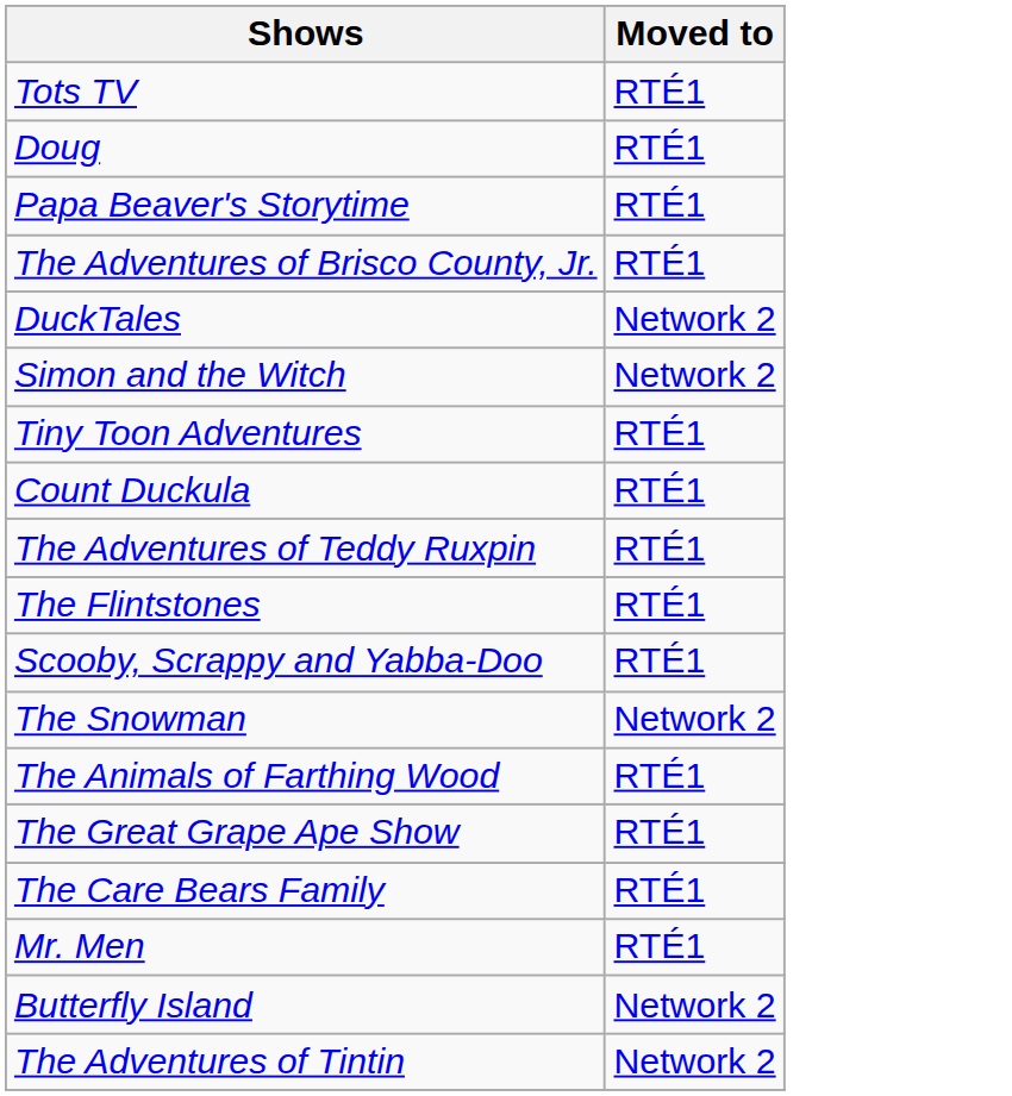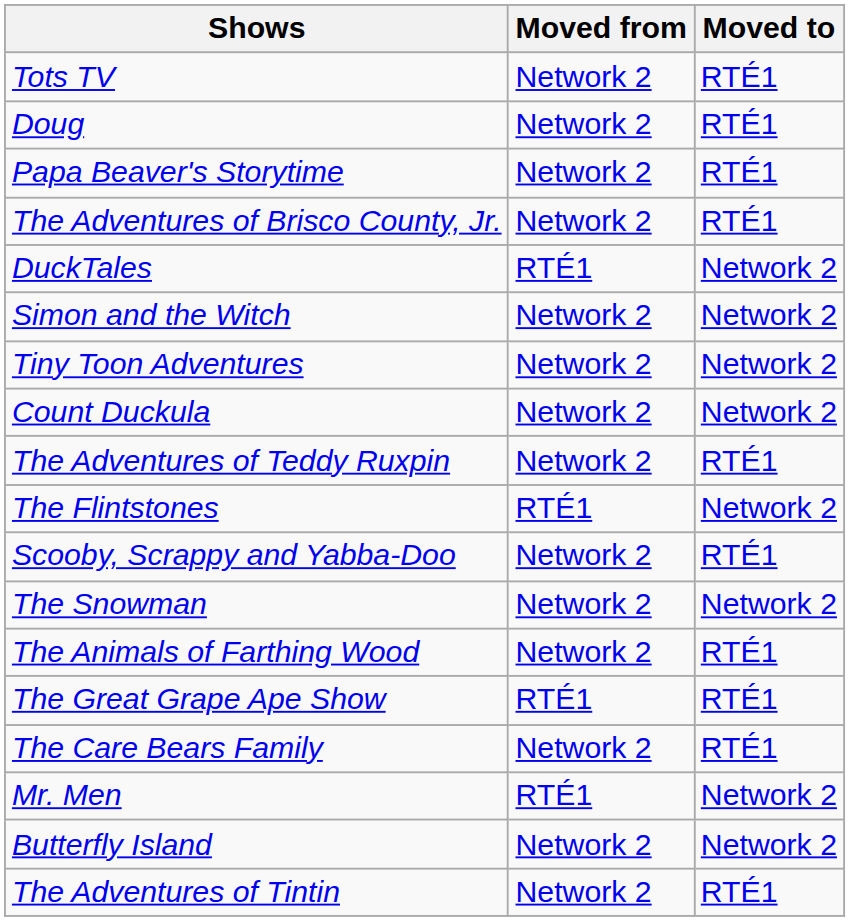 <table class="wikitable">
 <tr>
 <th>Shows</th>
+<th>Moved from</th>
 <th>Moved to</th>
 </tr>
 <tr>
 <td><em><a href='#'>Tots TV</a></em></td>
+<td><a href='#'>Network 2</a></td>
 <td><a href='#'>RTÉ1</a></td>
 </tr>
 <tr>
 <td><em><a href='#'>Doug</a></em></td>
+<td><a href='#'>Network 2</a></td>
 <td><a href='#'>RTÉ1</a></td>
 </tr>
 <tr>
 <td><em><a href='#'>Papa Beaver's Storytime</a></em></td>
+<td><a href='#'>Network 2</a></td>
 <td><a href='#'>RTÉ1</a></td>
 </tr>
 <tr>
 <td><em><a href='#'>The Adventures of Brisco County, Jr.</a></em></td>
+<td><a href='#'>Network 2</a></td>
 <td><a href='#'>RTÉ1</a></td>
 </tr>
 <tr>
 <td><em><a href='#'>DuckTales</a></em></td>
+<td><a href='#'>RTÉ1</a></td>
 <td><a href='#'>Network 2</a></td>
 </tr>
 <tr>
 <td><em><a href='#'>Simon and the Witch</a></em></td>
 <td><a href='#'>Network 2</a></td>
+<td><a href='#'>Network 2</a></td>
 </tr>
 <tr>
 <td><em><a href='#'>Tiny Toon Adventures</a></em></td>
-<td><a href='#'>RTÉ1</a></td>
+<td><a href='#'>Network 2</a></td>
+<td><a href='#'>Network 2</a></td>
 </tr>
 <tr>
 <td><em><a href='#'>Count Duckula</a></em></td>
-<td><a href='#'>RTÉ1</a></td>
+<td><a href='#'>Network 2</a></td>
+<td><a href='#'>Network 2</a></td>
 </tr>
 <tr>
 <td><em><a href='#'>The Adventures of Teddy Ruxpin</a></em></td>
+<td><a href='#'>Network 2</a></td>
 <td><a href='#'>RTÉ1</a></td>
 </tr>
 <tr>
 <td><em><a href='#'>The Flintstones</a></em></td>
 <td><a href='#'>RTÉ1</a></td>
+<td><a href='#'>Network 2</a></td>
 </tr>
 <tr>
 <td><em><a href='#'>Scooby, Scrappy and Yabba-Doo</a></em></td>
+<td><a href='#'>Network 2</a></td>
 <td><a href='#'>RTÉ1</a></td>
 </tr>
 <tr>
 <td><em><a href='#'>The Snowman</a></em></td>
 <td><a href='#'>Network 2</a></td>
+<td><a href='#'>Network 2</a></td>
 </tr>
 <tr>
 <td><em><a href='#'>The Animals of Farthing Wood</a></em></td>
+<td><a href='#'>Network 2</a></td>
 <td><a href='#'>RTÉ1</a></td>
 </tr>
 <tr>
 <td><em><a href='#'>The Great Grape Ape Show</a></em></td>
 <td><a href='#'>RTÉ1</a></td>
+<td><a href='#'>RTÉ1</a></td>
 </tr>
 <tr>
 <td><em><a href='#'>The Care Bears Family</a></em></td>
+<td><a href='#'>Network 2</a></td>
 <td><a href='#'>RTÉ1</a></td>
 </tr>
 <tr>
 <td><em><a href='#'>Mr. Men</a></em></td>
 <td><a href='#'>RTÉ1</a></td>
+<td><a href='#'>Network 2</a></td>
 </tr>
 <tr>
 <td><em><a href='#'>Butterfly Island</a></em></td>
+<td><a href='#'>Network 2</a></td>
 <td><a href='#'>Network 2</a></td>
 </tr>
 <tr>
 <td><em><a href='#'>The Adventures of Tintin</a></em></td>
 <td><a href='#'>Network 2</a></td>
+<td><a href='#'>RTÉ1</a></td>
 </tr>
 </table>
